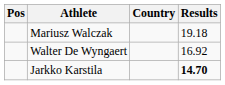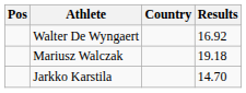 <table class="wikitable">
 <tr>
 <th>Pos</th>
 <th>Athlete</th>
 <th>Country</th>
 <th>Results</th>
 </tr>
 <tr>
 <td align="center"></td>
+<td>Walter De Wyngaert</td>
+<td></td>
+<td>16.92</td>
+</tr>
+<tr>
+<td align="center"></td>
 <td>Mariusz Walczak</td>
 <td></td>
 <td>19.18</td>
 </tr>
 <tr>
 <td align="center"></td>
-<td>Walter De Wyngaert</td>
-<td></td>
-<td>16.92</td>
-</tr>
-<tr>
-<td align="center"></td>
 <td>Jarkko Karstila</td>
 <td></td>
-<td><strong>14.70</strong></td>
+<td>14.70</td>
 </tr>
 </table>
